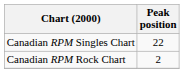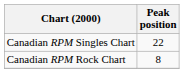 <table class="wikitable">
 <tr>
 <th>Chart (2000)</th>
 <th>Peak<br>position</th>
 </tr>
 <tr>
 <td>Canadian <em>RPM</em> Singles Chart</td>
 <td align="center">22</td>
 </tr>
 <tr>
 <td>Canadian <em>RPM</em> Rock Chart</td>
-<td align="center">2</td>
+<td align="center">8</td>
 </tr>
 <tr>
 </tr>
 </table>
